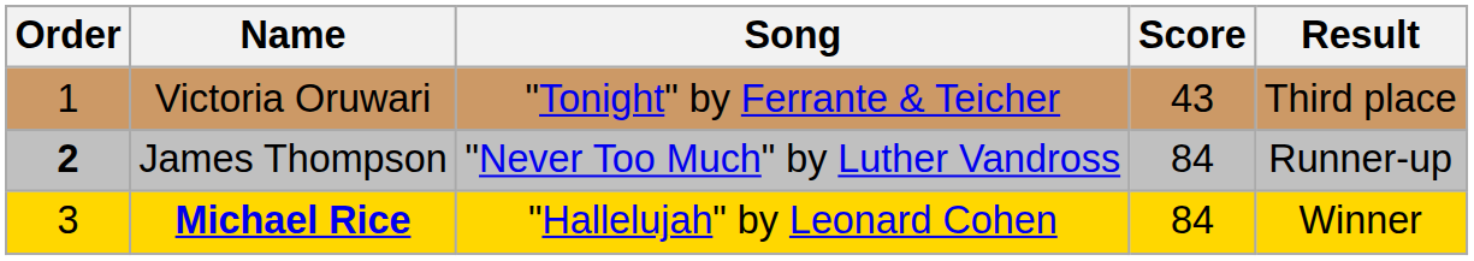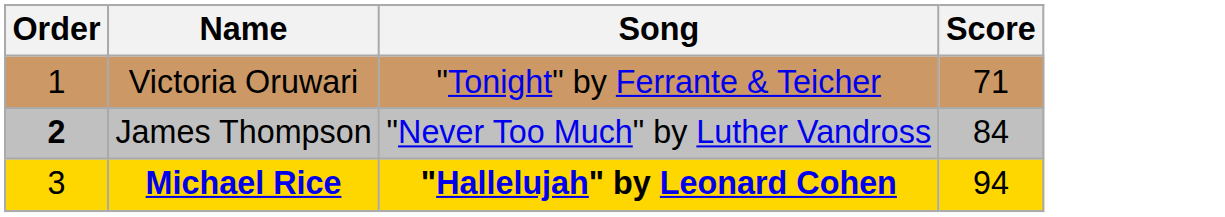 <table class="wikitable" style="text-align:center;">
 <tr style="text-align:Center; background:#cc;">
 <th>Order</th>
 <th>Name</th>
 <th>Song</th>
 <th>Score</th>
-<th>Result</th>
 </tr>
 <tr style="background:#c96">
 <td>1</td>
 <td>Victoria Oruwari</td>
 <td>"<a href='#'>Tonight</a>" by <a href='#'>Ferrante & Teicher</a></td>
-<td>43</td>
-<td>Third place</td>
+<td>71</td>
 </tr>
 <tr style="background:silver">
 <td><strong>2</strong></td>
 <td>James Thompson</td>
 <td>"<a href='#'>Never Too Much</a>" by <a href='#'>Luther Vandross</a></td>
 <td>84</td>
-<td>Runner-up</td>
 </tr>
 <tr style="background:gold">
 <td>3</td>
 <td><strong><a href='#'>Michael Rice</a></strong></td>
-<td>"<a href='#'>Hallelujah</a>" by <a href='#'>Leonard Cohen</a></td>
-<td>84</td>
-<td>Winner</td>
+<td><strong>"<a href='#'>Hallelujah</a>" by <a href='#'>Leonard Cohen</a></strong></td>
+<td>94</td>
 </tr>
 </table>
